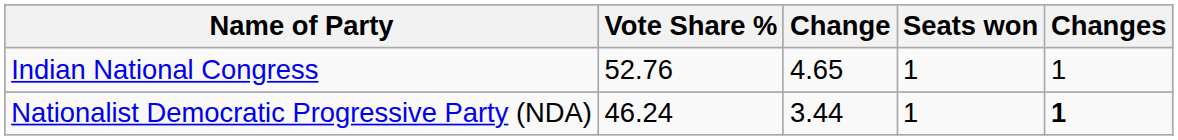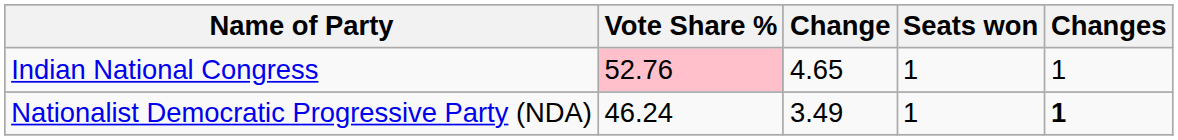 <table class="wikitable sortable">
 <tr>
 <th>Name of Party</th>
 <th>Vote Share %</th>
 <th>Change</th>
 <th>Seats won</th>
 <th>Changes</th>
 </tr>
 <tr>
 <td><a href='#'>Indian National Congress</a></td>
-<td>52.76</td>
+<td style="background: pink;">52.76</td>
 <td> 4.65</td>
 <td>1</td>
 <td> 1</td>
 </tr>
 <tr>
 <td><a href='#'>Nationalist Democratic Progressive Party</a> (NDA)</td>
 <td>46.24</td>
-<td> 3.44</td>
+<td> 3.49</td>
 <td>1</td>
 <td><strong> 1</strong></td>
 </tr>
 </table>
